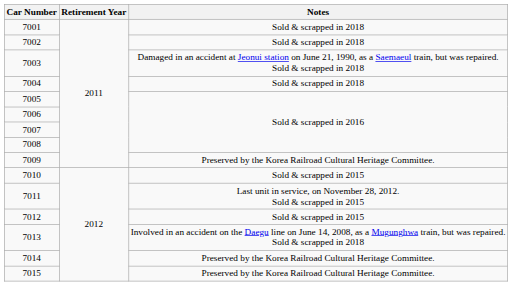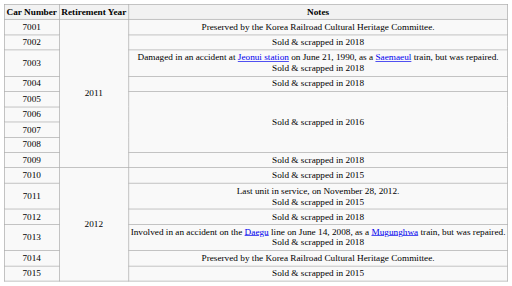 <table class=wikitable style="font-size:85%;text-align:center;">
 <tr>
 <th>Car Number</th>
 <th>Retirement Year</th>
 <th>Notes</th>
 </tr>
 <tr>
 <td>7001</td>
 <td rowspan=9>2011</td>
-<td>Sold & scrapped in 2018</td>
+<td>Preserved by the Korea Railroad Cultural Heritage Committee.</td>
 </tr>
 <tr>
 <td>7002</td>
 <td>Sold & scrapped in 2018</td>
 </tr>
 <tr>
 <td>7003</td>
 <td>Damaged in an accident at <a href='#'>Jeonui station</a> on June 21, 1990, as a <a href='#'>Saemaeul</a> train, but was repaired.<br>Sold & scrapped in 2018</td>
 </tr>
 <tr>
 <td>7004</td>
 <td>Sold & scrapped in 2018</td>
 </tr>
 <tr>
 <td>7005</td>
 <td rowspan=4>Sold & scrapped in 2016</td>
 </tr>
 <tr>
 <td>7006</td>
 </tr>
 <tr>
 <td>7007</td>
 </tr>
 <tr>
 <td>7008</td>
 </tr>
 <tr>
 <td>7009</td>
-<td>Preserved by the Korea Railroad Cultural Heritage Committee.</td>
+<td>Sold & scrapped in 2018</td>
 </tr>
 <tr>
 <td>7010</td>
 <td rowspan=6>2012</td>
 <td>Sold & scrapped in 2015</td>
 </tr>
 <tr>
 <td>7011</td>
 <td>Last unit in service, on November 28, 2012.<br>Sold & scrapped in 2015</td>
 </tr>
 <tr>
 <td>7012</td>
-<td>Sold & scrapped in 2015</td>
+<td>Sold & scrapped in 2018</td>
 </tr>
 <tr>
 <td>7013</td>
 <td>Involved in an accident on the <a href='#'>Daegu</a> line on June 14, 2008, as a <a href='#'>Mugunghwa</a> train, but was repaired.<br>Sold & scrapped in 2018</td>
 </tr>
 <tr>
 <td>7014</td>
 <td>Preserved by the Korea Railroad Cultural Heritage Committee.</td>
 </tr>
 <tr>
 <td>7015</td>
-<td>Preserved by the Korea Railroad Cultural Heritage Committee.</td>
+<td>Sold & scrapped in 2015</td>
 </tr>
 </table>
